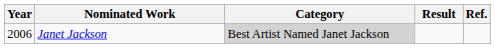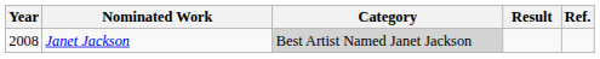 <table class="wikitable" width="50%">
 <tr>
 <th width="5%">Year</th>
 <th width="40%">Nominated Work</th>
 <th width="40%">Category</th>
 <th width="10%">Result</th>
 <th width="5%">Ref.</th>
 </tr>
 <tr>
-<td>2006</td>
+<td>2008</td>
 <td><em><a href='#'>Janet Jackson</a></em></td>
 <td style="background: lightgrey;">Best Artist Named Janet Jackson</td>
 <td></td>
 <td></td>
 </tr>
 </table>
